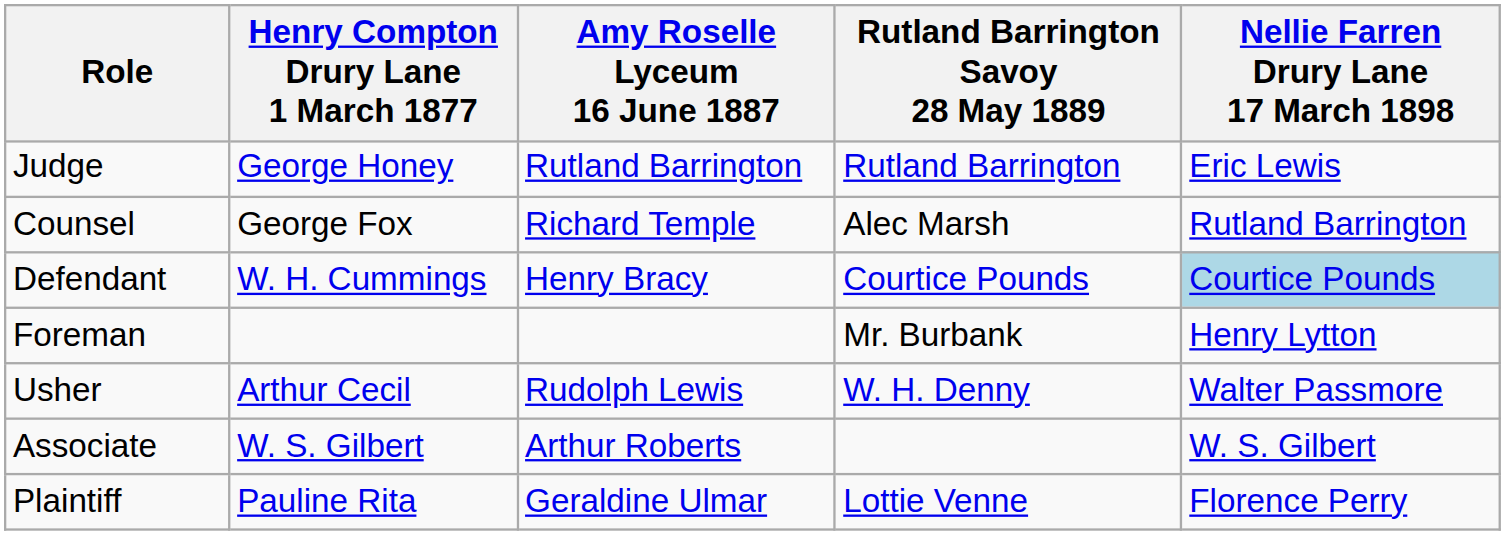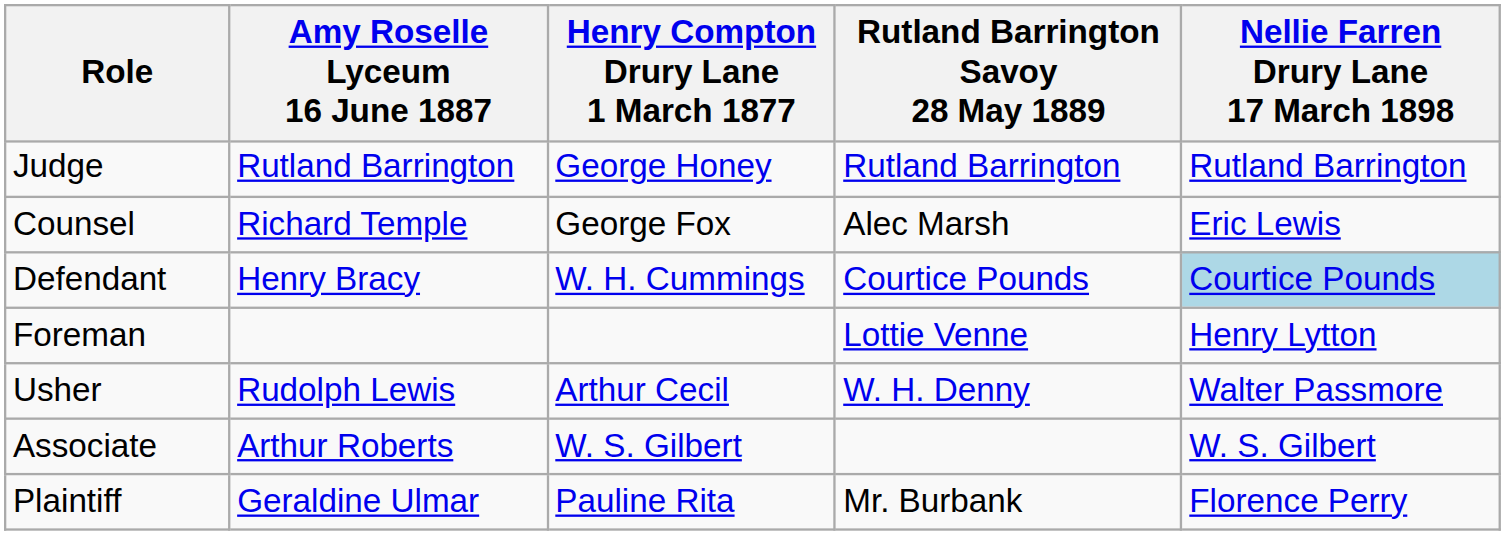 <table Class="wikitable" style="width:45em; font-size:90%; line-height:1.2">
 <tr>
 <th style="width:15%;">Role</th>
+<th><a href='#'>Amy Roselle</a><br>Lyceum<br>16 June 1887</th>
 <th><a href='#'>Henry Compton</a><br>Drury Lane<br>1 March 1877</th>
-<th><a href='#'>Amy Roselle</a><br>Lyceum<br>16 June 1887</th>
 <th>Rutland Barrington<br>Savoy<br>28 May 1889</th>
 <th><a href='#'>Nellie Farren</a><br>Drury Lane<br>17 March 1898</th>
 </tr>
 <tr>
 <td>Judge</td>
+<td><a href='#'>Rutland Barrington</a></td>
 <td><a href='#'>George Honey</a></td>
 <td><a href='#'>Rutland Barrington</a></td>
 <td><a href='#'>Rutland Barrington</a></td>
+</tr>
+<tr>
+<td>Counsel</td>
+<td><a href='#'>Richard Temple</a></td>
+<td>George Fox</td>
+<td>Alec Marsh</td>
 <td><a href='#'>Eric Lewis</a></td>
 </tr>
 <tr>
-<td>Counsel</td>
-<td>George Fox</td>
-<td><a href='#'>Richard Temple</a></td>
-<td>Alec Marsh</td>
-<td><a href='#'>Rutland Barrington</a></td>
-</tr>
-<tr>
 <td>Defendant</td>
+<td><a href='#'>Henry Bracy</a></td>
 <td><a href='#'>W. H. Cummings</a></td>
-<td><a href='#'>Henry Bracy</a></td>
 <td><a href='#'>Courtice Pounds</a></td>
 <td style="background: lightblue;"><a href='#'>Courtice Pounds</a></td>
 </tr>
 <tr>
 <td>Foreman</td>
 <td></td>
 <td></td>
-<td>Mr. Burbank</td>
+<td><a href='#'>Lottie Venne</a></td>
 <td><a href='#'>Henry Lytton</a></td>
 </tr>
 <tr>
 <td>Usher</td>
+<td><a href='#'>Rudolph Lewis</a></td>
 <td><a href='#'>Arthur Cecil</a></td>
-<td><a href='#'>Rudolph Lewis</a></td>
 <td><a href='#'>W. H. Denny</a></td>
 <td><a href='#'>Walter Passmore</a></td>
 </tr>
 <tr>
 <td>Associate</td>
+<td><a href='#'>Arthur Roberts</a></td>
 <td><a href='#'>W. S. Gilbert</a></td>
-<td><a href='#'>Arthur Roberts</a></td>
 <td></td>
 <td><a href='#'>W. S. Gilbert</a></td>
 </tr>
 <tr>
 <td>Plaintiff</td>
+<td><a href='#'>Geraldine Ulmar</a></td>
 <td><a href='#'>Pauline Rita</a></td>
-<td><a href='#'>Geraldine Ulmar</a></td>
-<td><a href='#'>Lottie Venne</a></td>
+<td>Mr. Burbank</td>
 <td><a href='#'>Florence Perry</a></td>
 </tr>
 </table>
